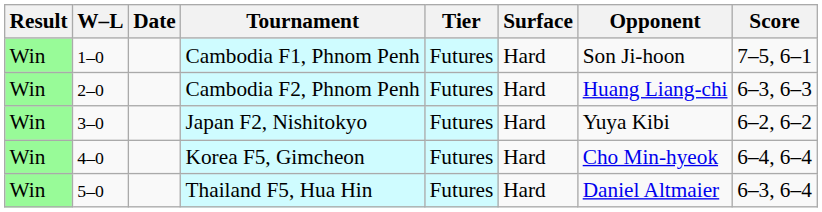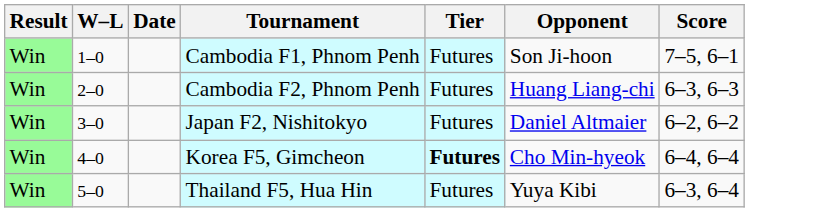 <table class="sortable wikitable">
 <tr>
 <th>Result</th>
 <th class=unsortable>W–L</th>
 <th>Date</th>
 <th>Tournament</th>
 <th>Tier</th>
-<th>Surface</th>
 <th>Opponent</th>
 <th class=unsortable>Score</th>
 </tr>
 <tr>
 <td bgcolor=98fb98>Win</td>
 <td><small>1–0</small></td>
 <td></td>
 <td style=background:#cffcff>Cambodia F1, Phnom Penh</td>
 <td style=background:#cffcff>Futures</td>
-<td>Hard</td>
 <td> Son Ji-hoon</td>
 <td>7–5, 6–1</td>
 </tr>
 <tr>
 <td bgcolor=98fb98>Win</td>
 <td><small>2–0</small></td>
 <td></td>
 <td style=background:#cffcff>Cambodia F2, Phnom Penh</td>
 <td style=background:#cffcff>Futures</td>
-<td>Hard</td>
 <td> <a href='#'>Huang Liang-chi</a></td>
 <td>6–3, 6–3</td>
 </tr>
 <tr>
 <td bgcolor=98fb98>Win</td>
 <td><small>3–0</small></td>
 <td></td>
 <td style=background:#cffcff>Japan F2, Nishitokyo</td>
 <td style=background:#cffcff>Futures</td>
-<td>Hard</td>
-<td> Yuya Kibi</td>
+<td> <a href='#'>Daniel Altmaier</a></td>
 <td>6–2, 6–2</td>
 </tr>
 <tr>
 <td bgcolor=98FB98>Win</td>
 <td><small>4–0</small></td>
 <td></td>
 <td style=background:#cffcff>Korea F5, Gimcheon</td>
-<td style=background:#cffcff>Futures</td>
-<td>Hard</td>
+<td style=background:#cffcff><strong>Futures</strong></td>
 <td> <a href='#'>Cho Min-hyeok</a></td>
 <td>6–4, 6–4</td>
 </tr>
 <tr>
 <td bgcolor=98FB98>Win</td>
 <td><small>5–0</small></td>
 <td></td>
 <td style=background:#cffcff>Thailand F5, Hua Hin</td>
 <td style=background:#cffcff>Futures</td>
-<td>Hard</td>
-<td> <a href='#'>Daniel Altmaier</a></td>
+<td> Yuya Kibi</td>
 <td>6–3, 6–4</td>
 </tr>
 </table>
